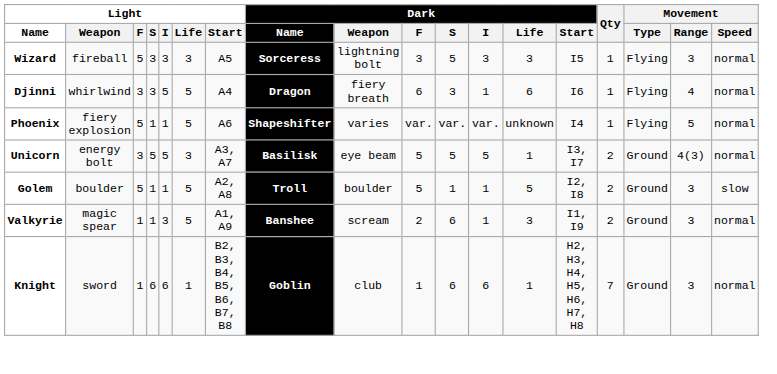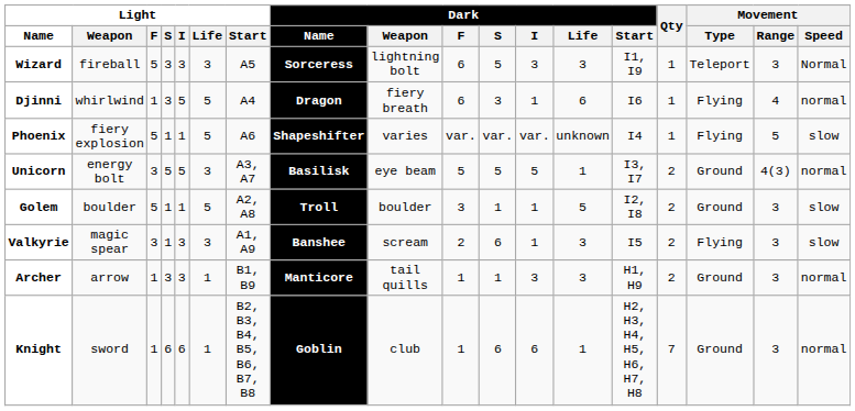 <table class="wikitable sortable" style="font-size:80%;text-align:center;">
 <tr>
 <th style="background:#fff;" colspan=7>Light</th>
 <th style="background:#000;color:#fff;" colspan=7>Dark</th>
 <th rowspan=2>Qty</th>
 <th colspan=3>Movement</th>
 </tr>
 <tr>
 <th style="background:#fff;">Name</th>
 <th>Weapon</th>
 <th>F</th>
 <th>S</th>
 <th>I</th>
 <th>Life</th>
 <th>Start</th>
 <th style="background:#000;color:#fff;">Name</th>
 <th>Weapon</th>
 <th>F</th>
 <th>S</th>
 <th>I</th>
 <th>Life</th>
 <th>Start</th>
 <th>Type</th>
 <th>Range</th>
 <th>Speed</th>
 </tr>
 <tr>
 <th style="background:#fff;">Wizard</th>
 <td>fireball</td>
 <td>5</td>
 <td>3</td>
 <td>3</td>
 <td>3</td>
 <td>A5</td>
 <th style="background:#000;color:#fff;">Sorceress</th>
 <td>lightning bolt</td>
-<td>3</td>
+<td>6</td>
 <td>5</td>
 <td>3</td>
 <td>3</td>
-<td>I5</td>
+<td>I1, I9</td>
 <td>1</td>
-<td>Flying</td>
+<td>Teleport</td>
 <td>3</td>
-<td>normal</td>
+<td>Normal</td>
 </tr>
 <tr>
 <th style="background:#fff;">Djinni</th>
 <td>whirlwind</td>
-<td>3</td>
+<td>1</td>
 <td>3</td>
 <td>5</td>
 <td>5</td>
 <td>A4</td>
 <th style="background:#000;color:#fff;">Dragon</th>
 <td>fiery breath</td>
 <td>6</td>
 <td>3</td>
 <td>1</td>
 <td>6</td>
 <td>I6</td>
 <td>1</td>
 <td>Flying</td>
 <td>4</td>
 <td>normal</td>
 </tr>
 <tr>
 <th style="background:#fff;">Phoenix</th>
 <td>fiery explosion</td>
 <td>5</td>
 <td>1</td>
 <td>1</td>
 <td>5</td>
 <td>A6</td>
 <th style="background:#000;color:#fff;">Shapeshifter</th>
 <td>varies</td>
 <td>var.</td>
 <td>var.</td>
 <td>var.</td>
 <td>unknown</td>
 <td>I4</td>
 <td>1</td>
 <td>Flying</td>
 <td>5</td>
-<td>normal</td>
+<td>slow</td>
 </tr>
 <tr>
 <th style="background:#fff;">Unicorn</th>
 <td>energy bolt</td>
 <td>3</td>
 <td>5</td>
 <td>5</td>
 <td>3</td>
 <td>A3, A7</td>
 <th style="background:#000;color:#fff;">Basilisk</th>
 <td>eye beam</td>
 <td>5</td>
 <td>5</td>
 <td>5</td>
 <td>1</td>
 <td>I3, I7</td>
 <td>2</td>
 <td>Ground</td>
 <td>4(3)</td>
 <td>normal</td>
 </tr>
 <tr>
 <th style="background:#fff;">Golem</th>
 <td>boulder</td>
 <td>5</td>
 <td>1</td>
 <td>1</td>
 <td>5</td>
 <td>A2, A8</td>
 <th style="background:#000;color:#fff;">Troll</th>
 <td>boulder</td>
-<td>5</td>
+<td>3</td>
 <td>1</td>
 <td>1</td>
 <td>5</td>
 <td>I2, I8</td>
 <td>2</td>
 <td>Ground</td>
 <td>3</td>
 <td>slow</td>
 </tr>
 <tr>
 <th style="background:#fff;">Valkyrie</th>
 <td>magic spear</td>
-<td>1</td>
+<td>3</td>
 <td>1</td>
 <td>3</td>
-<td>5</td>
+<td>3</td>
 <td>A1, A9</td>
 <th style="background:#000;color:#fff;">Banshee</th>
 <td>scream</td>
 <td>2</td>
 <td>6</td>
 <td>1</td>
 <td>3</td>
-<td>I1, I9</td>
+<td>I5</td>
+<td>2</td>
+<td>Flying</td>
+<td>3</td>
+<td>slow</td>
+</tr>
+<tr>
+<th style="background:#fff;">Archer</th>
+<td>arrow</td>
+<td>1</td>
+<td>3</td>
+<td>3</td>
+<td>1</td>
+<td>B1, B9</td>
+<th style="background:#000;color:#fff;">Manticore</th>
+<td>tail quills</td>
+<td>1</td>
+<td>1</td>
+<td>3</td>
+<td>3</td>
+<td>H1, H9</td>
 <td>2</td>
 <td>Ground</td>
 <td>3</td>
 <td>normal</td>
 </tr>
 <tr>
 <th style="background:#fff;">Knight</th>
 <td>sword</td>
 <td>1</td>
 <td>6</td>
 <td>6</td>
 <td>1</td>
 <td>B2, B3, B4, B5, B6, B7, B8</td>
 <th style="background:#000;color:#fff;">Goblin</th>
 <td>club</td>
 <td>1</td>
 <td>6</td>
 <td>6</td>
 <td>1</td>
 <td>H2, H3, H4, H5, H6, H7, H8</td>
 <td>7</td>
 <td>Ground</td>
 <td>3</td>
 <td>normal</td>
 </tr>
 </table>
